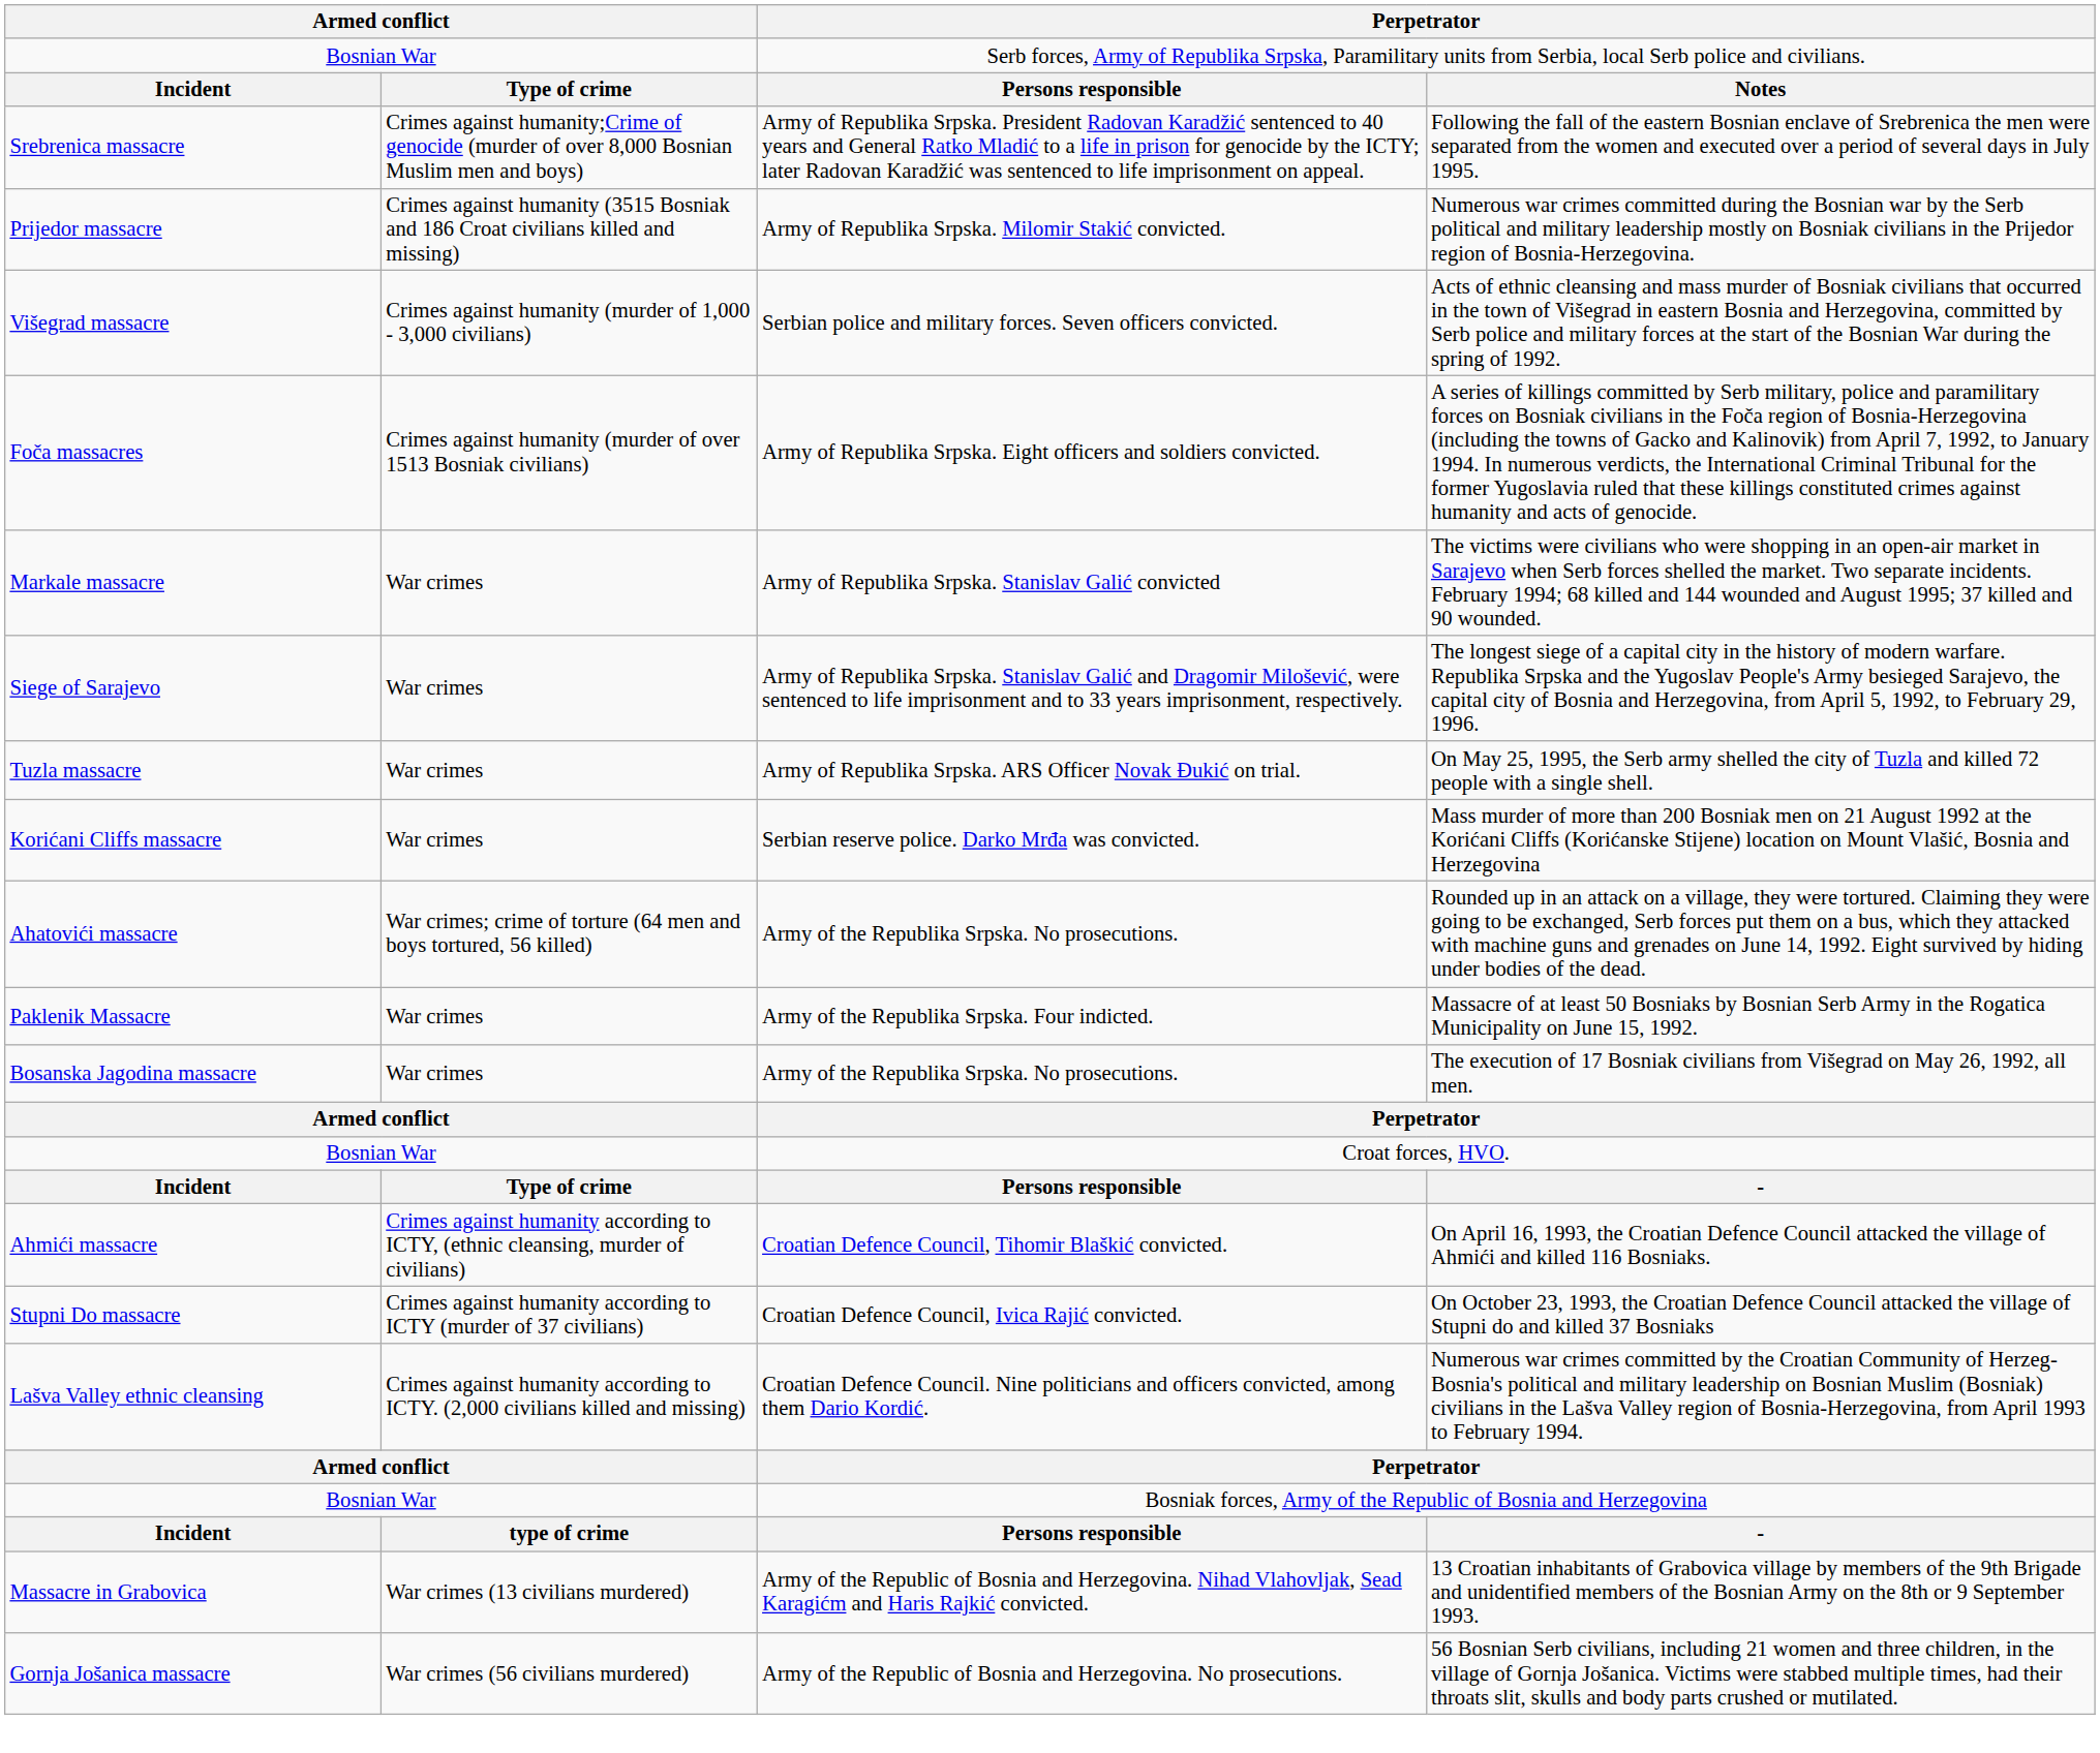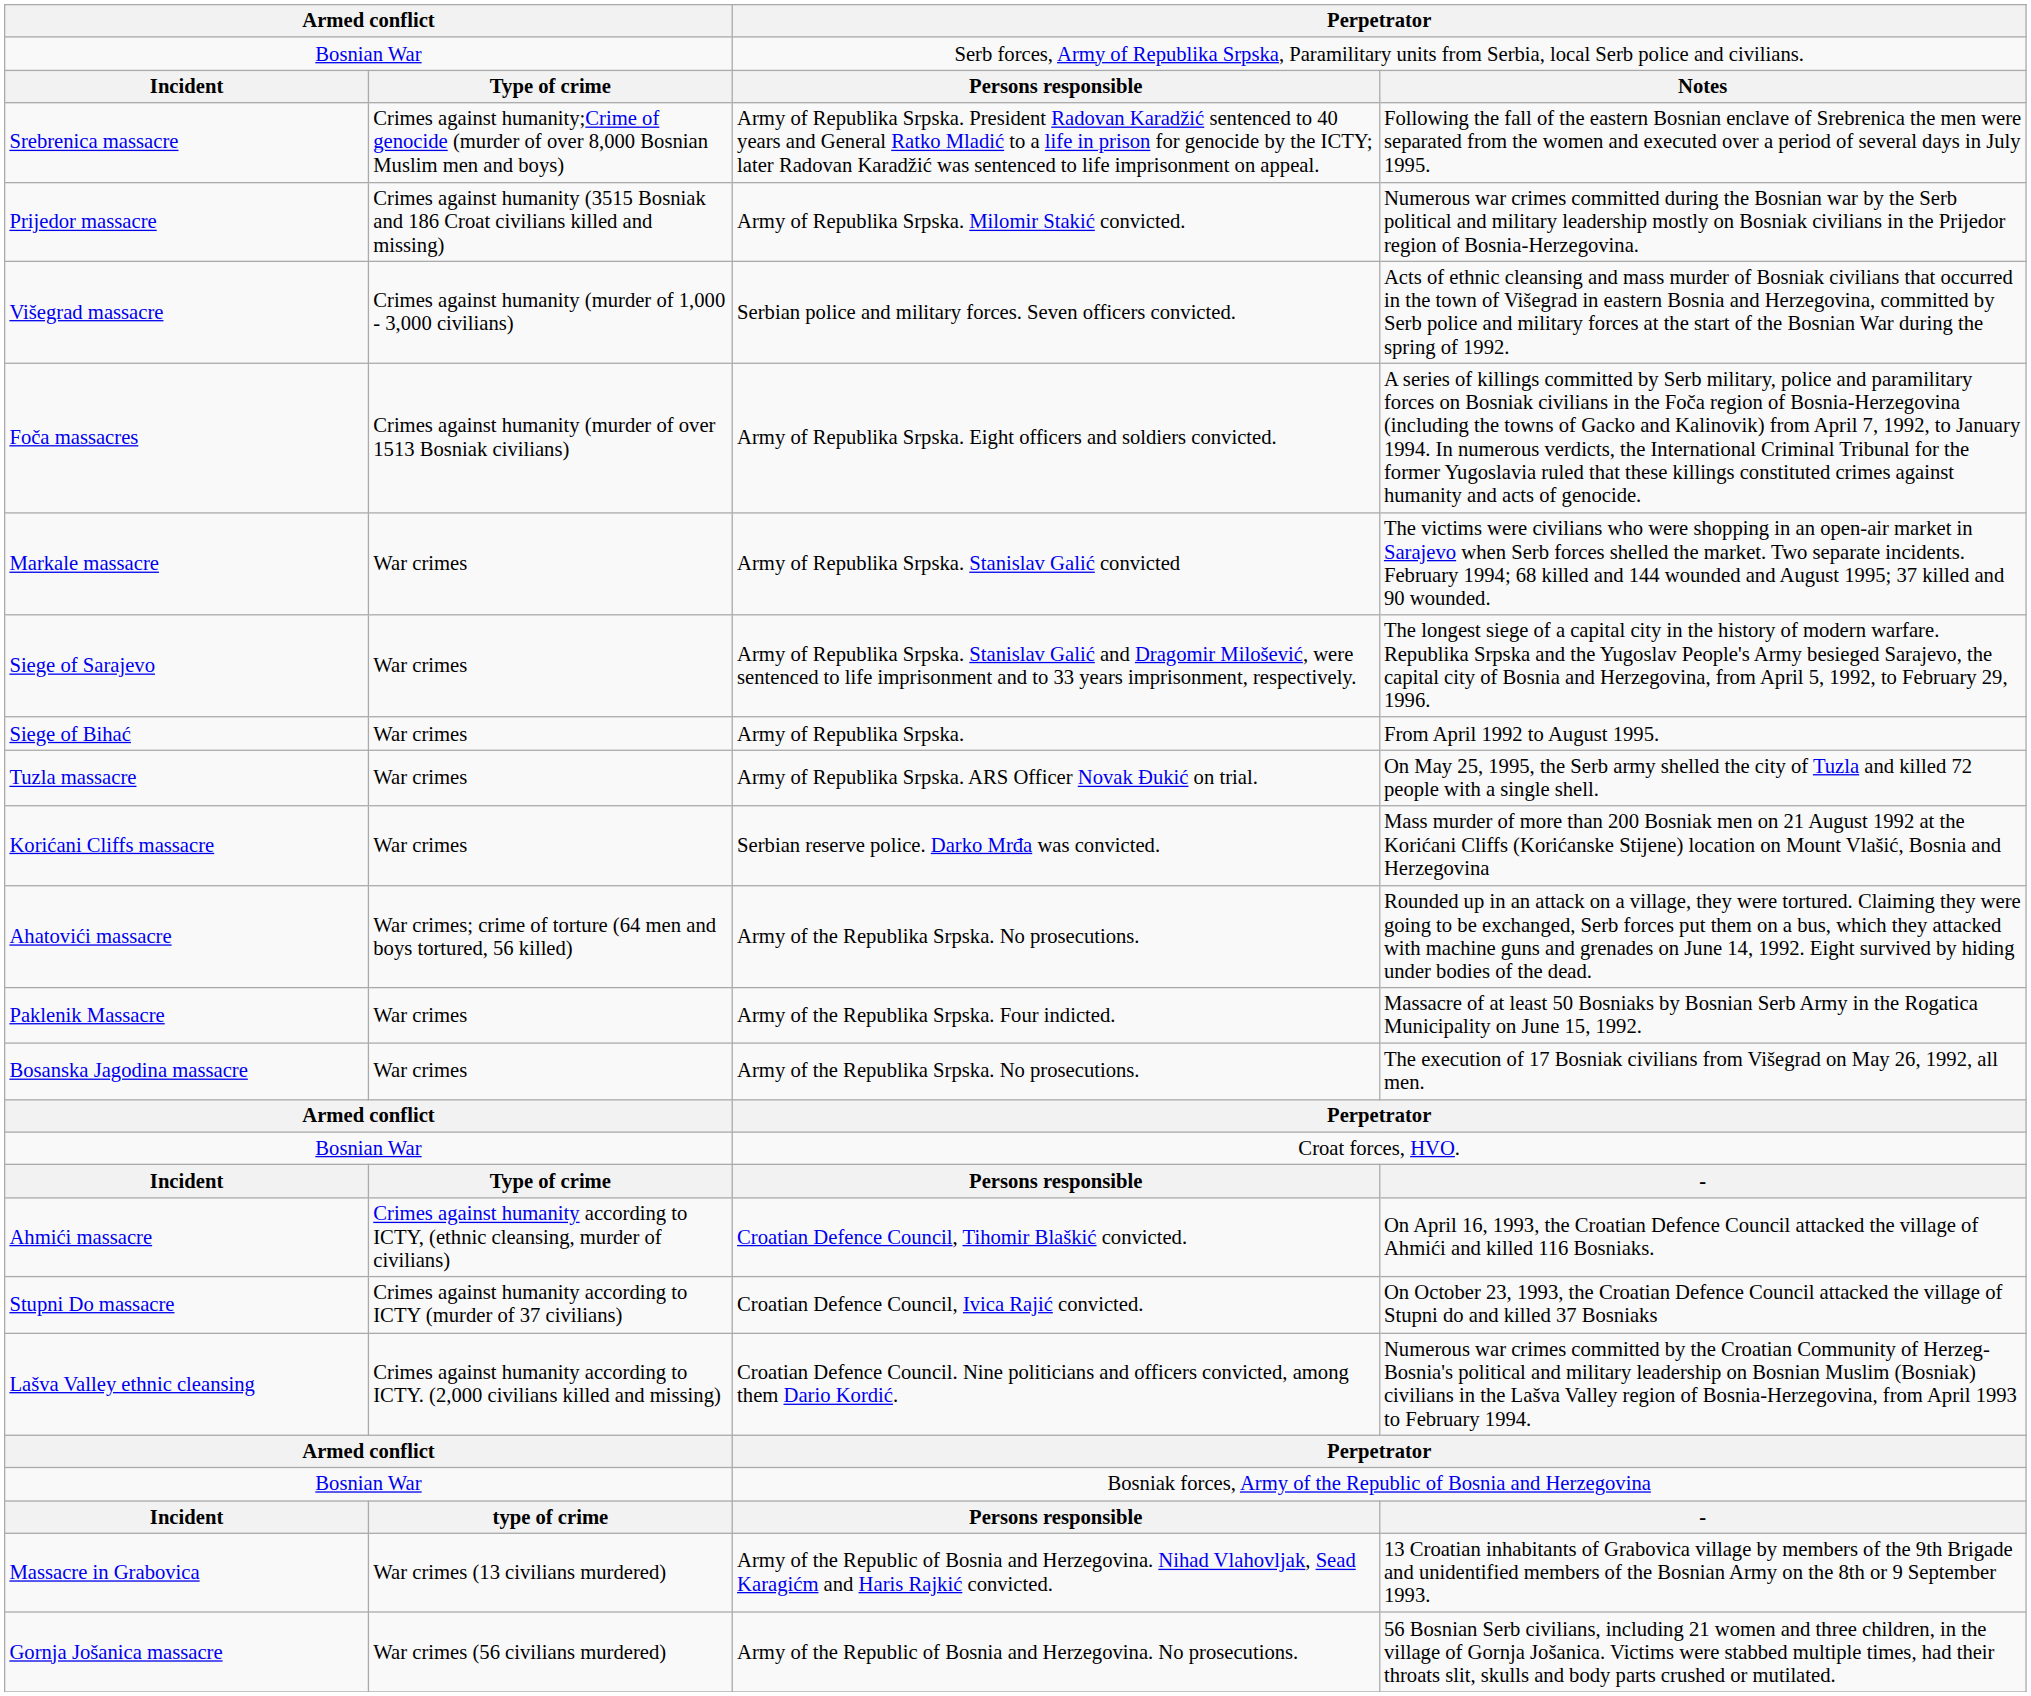 <table class="wikitable">
 <tr>
 <th colspan="2">Armed conflict</th>
 <th colspan="2">Perpetrator</th>
 </tr>
 <tr style="text-align:center;">
 <td colspan="2"><a href='#'>Bosnian War</a></td>
 <td colspan="2">Serb forces, <a href='#'>Army of Republika Srpska</a>, Paramilitary units from Serbia, local Serb police and civilians.</td>
 </tr>
 <tr>
 <th>Incident</th>
 <th>Type of crime</th>
 <th>Persons responsible</th>
 <th>Notes</th>
 </tr>
 <tr>
 <td style="width:18%;"><a href='#'>Srebrenica massacre</a></td>
 <td style="width:18%;">Crimes against humanity;<a href='#'>Crime of genocide</a> (murder of over 8,000 Bosnian Muslim men and boys)</td>
 <td style="width:32%;">Army of Republika Srpska. President <a href='#'>Radovan Karadžić</a> sentenced to 40 years and General <a href='#'>Ratko Mladić</a> to a <a href='#'>life in prison</a> for genocide by the ICTY; later Radovan Karadžić was sentenced to life imprisonment on appeal.</td>
 <td style="width:32%;">Following the fall of the eastern Bosnian enclave of Srebrenica the men were separated from the women and executed over a period of several days in July 1995.</td>
 </tr>
 <tr>
 <td><a href='#'>Prijedor massacre</a></td>
 <td>Crimes against humanity (3515 Bosniak and 186 Croat civilians killed and missing)</td>
 <td>Army of Republika Srpska. <a href='#'>Milomir Stakić</a> convicted.</td>
 <td>Numerous war crimes committed during the Bosnian war by the Serb political and military leadership mostly on Bosniak civilians in the Prijedor region of Bosnia-Herzegovina.</td>
 </tr>
 <tr>
 <td><a href='#'>Višegrad massacre</a></td>
 <td>Crimes against humanity (murder of 1,000 - 3,000 civilians)</td>
 <td>Serbian police and military forces. Seven officers convicted.</td>
 <td>Acts of ethnic cleansing and mass murder of Bosniak civilians that occurred in the town of Višegrad in eastern Bosnia and Herzegovina, committed by Serb police and military forces at the start of the Bosnian War during the spring of 1992.</td>
 </tr>
 <tr>
 <td><a href='#'>Foča massacres</a></td>
 <td>Crimes against humanity (murder of over 1513 Bosniak civilians)</td>
 <td>Army of Republika Srpska. Eight officers and soldiers convicted.</td>
 <td>A series of killings committed by Serb military, police and paramilitary forces on Bosniak civilians in the Foča region of Bosnia-Herzegovina (including the towns of Gacko and Kalinovik) from April 7, 1992, to January 1994. In numerous verdicts, the International Criminal Tribunal for the former Yugoslavia ruled that these killings constituted crimes against humanity and acts of genocide.</td>
 </tr>
 <tr>
 <td><a href='#'>Markale massacre</a></td>
 <td>War crimes</td>
 <td>Army of Republika Srpska. <a href='#'>Stanislav Galić</a> convicted</td>
 <td>The victims were civilians who were shopping in an open-air market in <a href='#'>Sarajevo</a> when Serb forces shelled the market. Two separate incidents. February 1994; 68 killed and 144 wounded and August 1995; 37 killed and 90 wounded.</td>
 </tr>
 <tr>
 <td><a href='#'>Siege of Sarajevo</a></td>
 <td>War crimes</td>
 <td>Army of Republika Srpska. <a href='#'>Stanislav Galić</a> and <a href='#'>Dragomir Milošević</a>, were sentenced to life imprisonment and to 33 years imprisonment, respectively.</td>
 <td>The longest siege of a capital city in the history of modern warfare. Republika Srpska and the Yugoslav People's Army besieged Sarajevo, the capital city of Bosnia and Herzegovina, from April 5, 1992, to February 29, 1996.</td>
+</tr>
+<tr>
+<td><a href='#'>Siege of Bihać</a></td>
+<td>War crimes</td>
+<td>Army of Republika Srpska.</td>
+<td>From April 1992 to August 1995.</td>
 </tr>
 <tr>
 <td><a href='#'>Tuzla massacre</a></td>
 <td>War crimes</td>
 <td>Army of Republika Srpska. ARS Officer <a href='#'>Novak Đukić</a> on trial.</td>
 <td>On May 25, 1995, the Serb army shelled the city of <a href='#'>Tuzla</a> and killed 72 people with a single shell.</td>
 </tr>
 <tr>
 <td><a href='#'>Korićani Cliffs massacre</a></td>
 <td>War crimes</td>
 <td>Serbian reserve police. <a href='#'>Darko Mrđa</a> was convicted.</td>
 <td>Mass murder of more than 200 Bosniak men on 21 August 1992 at the Korićani Cliffs (Korićanske Stijene) location on Mount Vlašić, Bosnia and Herzegovina</td>
 </tr>
 <tr>
 <td><a href='#'>Ahatovići massacre</a></td>
 <td>War crimes; crime of torture (64 men and boys tortured, 56 killed)</td>
 <td>Army of the Republika Srpska. No prosecutions.</td>
 <td>Rounded up in an attack on a village, they were tortured. Claiming they were going to be exchanged, Serb forces put them on a bus, which they attacked with machine guns and grenades on June 14, 1992. Eight survived by hiding under bodies of the dead.</td>
 </tr>
 <tr>
 <td><a href='#'>Paklenik Massacre</a></td>
 <td>War crimes</td>
 <td>Army of the Republika Srpska. Four indicted.</td>
 <td>Massacre of at least 50 Bosniaks by Bosnian Serb Army in the Rogatica Municipality on June 15, 1992.</td>
 </tr>
 <tr>
 <td><a href='#'>Bosanska Jagodina massacre</a></td>
 <td>War crimes</td>
 <td>Army of the Republika Srpska. No prosecutions.</td>
 <td>The execution of 17 Bosniak civilians from Višegrad on May 26, 1992, all men.</td>
 </tr>
 <tr>
 <th colspan="2" style="text-align:center;">Armed conflict</th>
 <th colspan="2" style="text-align:center;">Perpetrator</th>
 </tr>
 <tr>
 <td colspan="2" style="text-align:center;"><a href='#'>Bosnian War</a></td>
 <td colspan="2" style="text-align:center;">Croat forces, <a href='#'>HVO</a>.</td>
 </tr>
 <tr>
 <th>Incident</th>
 <th>Type of crime</th>
 <th>Persons responsible</th>
 <th Notes>-</th>
 </tr>
 <tr>
 <td style="width:18%;"><a href='#'>Ahmići massacre</a></td>
 <td style="width:18%;"><a href='#'>Crimes against humanity</a> according to ICTY, (ethnic cleansing, murder of civilians)</td>
 <td style="width:32%;"><a href='#'>Croatian Defence Council</a>, <a href='#'>Tihomir Blaškić</a> convicted.</td>
 <td style="width:32%;">On April 16, 1993, the Croatian Defence Council attacked the village of Ahmići and killed 116 Bosniaks.</td>
 </tr>
 <tr>
 <td><a href='#'>Stupni Do massacre</a></td>
 <td>Crimes against humanity according to ICTY (murder of 37 civilians)</td>
 <td>Croatian Defence Council, <a href='#'>Ivica Rajić</a> convicted.</td>
 <td>On October 23, 1993, the Croatian Defence Council attacked the village of Stupni do and killed 37 Bosniaks </td>
 </tr>
 <tr>
 <td><a href='#'>Lašva Valley ethnic cleansing</a></td>
 <td>Crimes against humanity according to ICTY. (2,000 civilians killed and missing)</td>
 <td>Croatian Defence Council. Nine politicians and officers convicted, among them <a href='#'>Dario Kordić</a>.</td>
 <td>Numerous war crimes committed by the Croatian Community of Herzeg-Bosnia's political and military leadership on Bosnian Muslim (Bosniak) civilians in the Lašva Valley region of Bosnia-Herzegovina, from April 1993 to February 1994.</td>
 </tr>
 <tr>
 <th colspan="2" style="text-align:center;">Armed conflict</th>
 <th colspan="2" style="text-align:center;">Perpetrator</th>
 </tr>
 <tr style="text-align:center;">
 <td colspan="2"><a href='#'>Bosnian War</a></td>
 <td colspan="2" style="text-align:center;">Bosniak forces, <a href='#'>Army of the Republic of Bosnia and Herzegovina</a></td>
 </tr>
 <tr>
 <th>Incident</th>
 <th>type of crime</th>
 <th>Persons responsible</th>
 <th Notes>-</th>
 </tr>
 <tr>
 <td><a href='#'>Massacre in Grabovica</a></td>
 <td>War crimes (13 civilians murdered)</td>
 <td>Army of the Republic of Bosnia and Herzegovina. <a href='#'>Nihad Vlahovljak</a>, <a href='#'>Sead Karagićm</a> and <a href='#'>Haris Rajkić</a> convicted.</td>
 <td>13 Croatian inhabitants of Grabovica village by members of the 9th Brigade and unidentified members of the Bosnian Army on the 8th or 9 September 1993.</td>
 </tr>
 <tr>
 <td><a href='#'>Gornja Jošanica massacre</a></td>
 <td>War crimes (56 civilians murdered)</td>
 <td>Army of the Republic of Bosnia and Herzegovina. No prosecutions.</td>
 <td>56 Bosnian Serb civilians, including 21 women and three children, in the village of Gornja Jošanica. Victims were stabbed multiple times, had their throats slit, skulls and body parts crushed or mutilated.</td>
 </tr>
 </table>
